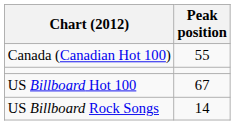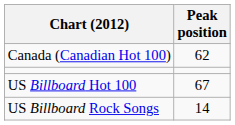 <table class="wikitable plainrowheaders sortable">
 <tr>
 <th>Chart (2012)</th>
 <th>Peak<br>position</th>
 </tr>
 <tr>
 <td>Canada (<a href='#'>Canadian Hot 100</a>)</td>
-<td style="text-align:center;">55</td>
+<td style="text-align:center;">62</td>
 </tr>
 <tr>
 <td></td>
 </tr>
 <tr>
 <td>US <a href='#'><em>Billboard</em> Hot 100</a></td>
 <td style="text-align:center;">67</td>
 </tr>
 <tr>
 <td>US <em>Billboard</em> <a href='#'>Rock Songs</a></td>
 <td style="text-align:center;">14</td>
 </tr>
 </table>
